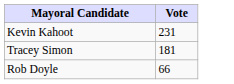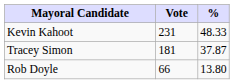 <table class="wikitable">
 <tr>
 <th style="background:#ddf; width:200px;">Mayoral Candidate</th>
 <th style="background:#ddf; width:50px;">Vote</th>
+<th style="background:#ddf; width:30px;">%</th>
 </tr>
 <tr>
 <td>Kevin Kahoot</td>
 <td>231</td>
+<td>48.33</td>
 </tr>
 <tr>
 <td>Tracey Simon</td>
 <td>181</td>
+<td>37.87</td>
 </tr>
 <tr>
 <td>Rob Doyle</td>
 <td>66</td>
+<td>13.80</td>
 </tr>
 </table>
